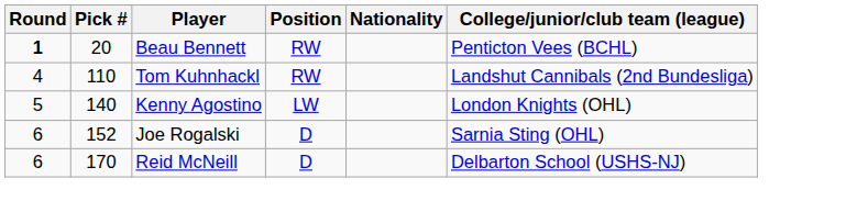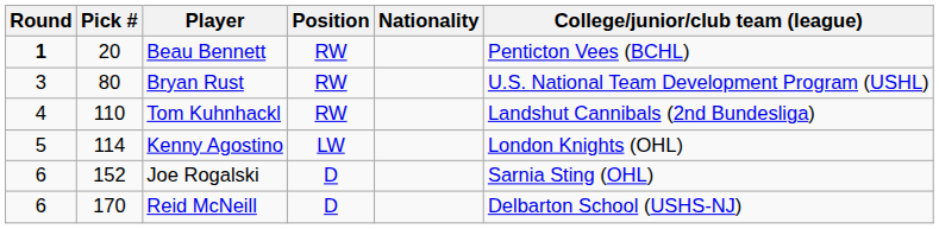 <table class="wikitable">
 <tr>
 <th>Round</th>
 <th>Pick #</th>
 <th>Player</th>
 <th>Position</th>
 <th>Nationality</th>
 <th>College/junior/club team (league)</th>
 </tr>
 <tr>
 <td style="text-align:center"><strong>1</strong></td>
 <td style="text-align:center">20</td>
 <td><a href='#'>Beau Bennett</a></td>
 <td style="text-align:center"><a href='#'>RW</a></td>
 <td></td>
 <td><a href='#'>Penticton Vees</a> (<a href='#'>BCHL</a>)</td>
 </tr>
 <tr>
+<td style="text-align:center">3</td>
+<td style="text-align:center">80</td>
+<td><a href='#'>Bryan Rust</a></td>
+<td style="text-align:center"><a href='#'>RW</a></td>
+<td></td>
+<td><a href='#'>U.S. National Team Development Program</a> (<a href='#'>USHL</a>)</td>
+</tr>
+<tr>
 <td style="text-align:center">4</td>
 <td style="text-align:center">110</td>
 <td><a href='#'>Tom Kuhnhackl</a></td>
 <td style="text-align:center"><a href='#'>RW</a></td>
 <td></td>
 <td><a href='#'>Landshut Cannibals</a> (<a href='#'>2nd Bundesliga</a>)</td>
 </tr>
 <tr>
 <td style="text-align:center">5</td>
-<td style="text-align:center">140</td>
+<td style="text-align:center">114</td>
 <td><a href='#'>Kenny Agostino</a></td>
 <td style="text-align:center"><a href='#'>LW</a></td>
 <td></td>
 <td><a href='#'>London Knights</a> (OHL)</td>
 </tr>
 <tr>
 <td style="text-align:center">6</td>
 <td style="text-align:center">152</td>
 <td>Joe Rogalski</td>
 <td style="text-align:center"><a href='#'>D</a></td>
 <td></td>
 <td><a href='#'>Sarnia Sting</a> (<a href='#'>OHL</a>)</td>
 </tr>
 <tr>
 <td style="text-align:center">6</td>
 <td style="text-align:center">170</td>
 <td><a href='#'>Reid McNeill</a></td>
 <td style="text-align:center"><a href='#'>D</a></td>
 <td></td>
 <td><a href='#'>Delbarton School</a> (<a href='#'>USHS-NJ</a>)</td>
 </tr>
 </table>
